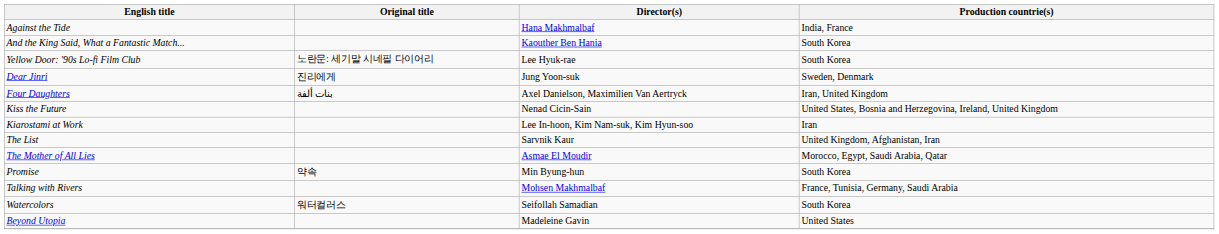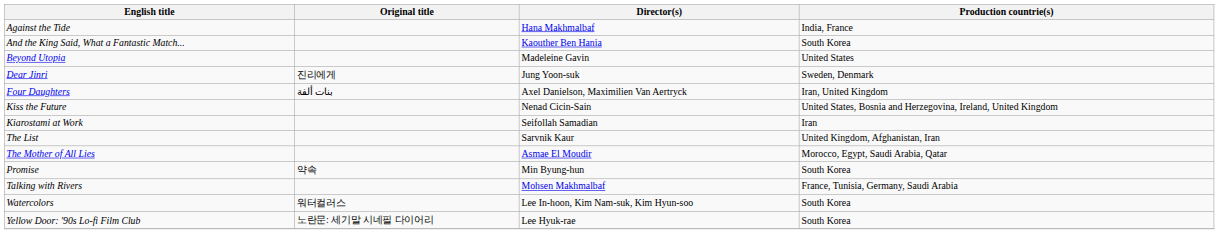 <table class="sortable wikitable" style="width:100%; margin-bottom:4px" cellpadding="5">
 <tr>
 <th scope="col">English title</th>
 <th scope="col">Original title</th>
 <th scope="col">Director(s)</th>
 <th scope="col">Production countrie(s)</th>
 </tr>
 <tr>
 <td><em>Against the Tide</em></td>
 <td></td>
 <td><a href='#'>Hana Makhmalbaf</a></td>
 <td>India, France</td>
 </tr>
 <tr>
 <td><em>And the King Said, What a Fantastic Match...</em></td>
 <td></td>
 <td><a href='#'>Kaouther Ben Hania</a></td>
 <td>South Korea</td>
 </tr>
 <tr>
-<td><em>Yellow Door: ′90s Lo-fi Film Club</em></td>
-<td>노란문: 세기말 시네필 다이어리</td>
-<td>Lee Hyuk-rae</td>
-<td>South Korea</td>
+<td><em><a href='#'>Beyond Utopia</a></em></td>
+<td></td>
+<td>Madeleine Gavin</td>
+<td>United States</td>
 </tr>
 <tr>
 <td><em><a href='#'>Dear Jinri</a></em></td>
 <td>진리에게</td>
 <td>Jung Yoon-suk</td>
 <td>Sweden, Denmark</td>
 </tr>
 <tr>
 <td><em><a href='#'>Four Daughters</a></em></td>
 <td>بنات ألفة</td>
 <td>Axel Danielson, Maximilien Van Aertryck</td>
 <td>Iran, United Kingdom</td>
 </tr>
 <tr>
 <td><em>Kiss the Future</em></td>
 <td></td>
 <td>Nenad Cicin-Sain</td>
 <td>United States, Bosnia and Herzegovina, Ireland, United Kingdom</td>
 </tr>
 <tr>
 <td><em>Kiarostami at Work</em></td>
 <td></td>
-<td>Lee In-hoon, Kim Nam-suk, Kim Hyun-soo</td>
+<td>Seifollah Samadian</td>
 <td>Iran</td>
 </tr>
 <tr>
 <td><em>The List</em></td>
 <td></td>
 <td>Sarvnik Kaur</td>
 <td>United Kingdom, Afghanistan, Iran</td>
 </tr>
 <tr>
 <td><em><a href='#'>The Mother of All Lies</a></em></td>
 <td></td>
 <td><a href='#'>Asmae El Moudir</a></td>
 <td>Morocco, Egypt, Saudi Arabia, Qatar</td>
 </tr>
 <tr>
 <td><em>Promise</em></td>
 <td>약속</td>
 <td>Min Byung-hun</td>
 <td>South Korea</td>
 </tr>
 <tr>
 <td><em>Talking with Rivers</em></td>
 <td></td>
 <td><a href='#'>Mohsen Makhmalbaf</a></td>
 <td>France, Tunisia, Germany, Saudi Arabia</td>
 </tr>
 <tr>
 <td><em>Watercolors</em></td>
 <td>워터컬러스</td>
-<td>Seifollah Samadian</td>
+<td>Lee In-hoon, Kim Nam-suk, Kim Hyun-soo</td>
 <td>South Korea</td>
 </tr>
 <tr>
-<td><em><a href='#'>Beyond Utopia</a></em></td>
-<td></td>
-<td>Madeleine Gavin</td>
-<td>United States</td>
+<td><em>Yellow Door: ′90s Lo-fi Film Club</em></td>
+<td>노란문: 세기말 시네필 다이어리</td>
+<td>Lee Hyuk-rae</td>
+<td>South Korea</td>
 </tr>
 <tr>
 </tr>
 </table>
